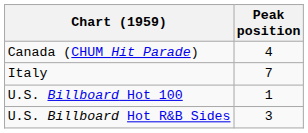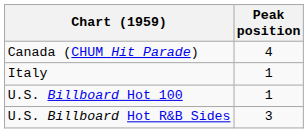 <table class="wikitable">
 <tr>
 <th>Chart (1959)</th>
 <th>Peak<br>position</th>
 </tr>
 <tr>
 <td>Canada (<a href='#'>CHUM <em>Hit Parade</em></a>)</td>
 <td style="text-align:center;">4</td>
 </tr>
 <tr>
 <td>Italy</td>
-<td align="center">7</td>
+<td align="center">1</td>
 </tr>
 <tr>
 <td>U.S. <a href='#'><em>Billboard</em> Hot 100</a></td>
 <td align="center">1</td>
 </tr>
 <tr>
 <td>U.S. <em>Billboard</em> <a href='#'>Hot R&B Sides</a></td>
 <td align="center">3</td>
 </tr>
 </table>
